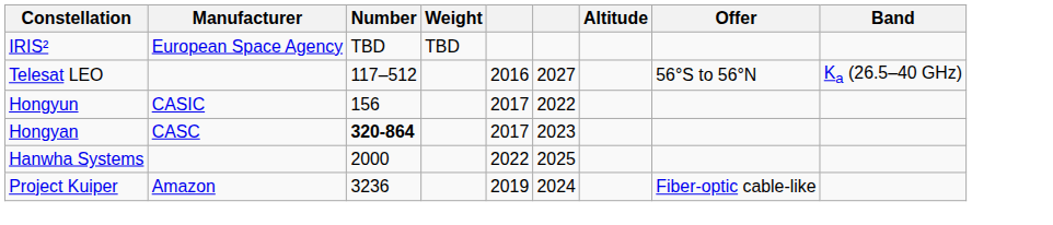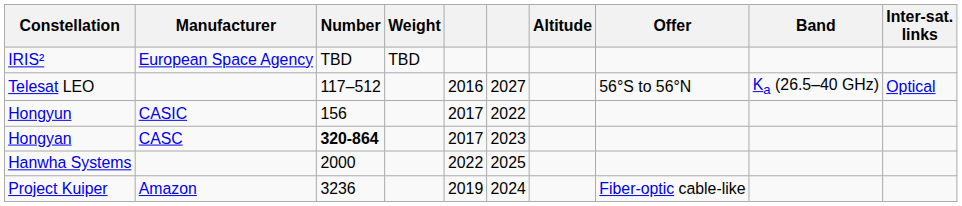 <table class="wikitable sortable">
 <tr>
 <th>Constellation</th>
 <th>Manufacturer</th>
 <th>Number</th>
 <th>Weight</th>
 <th></th>
 <th></th>
 <th>Altitude</th>
 <th>Offer</th>
 <th>Band</th>
+<th>Inter-sat.<br>links</th>
 </tr>
 <tr>
 <td><a href='#'>IRIS²</a></td>
 <td><a href='#'>European Space Agency</a></td>
 <td>TBD</td>
 <td>TBD</td>
+<td></td>
 <td></td>
 <td></td>
 <td></td>
 <td></td>
 <td></td>
 </tr>
 <tr>
 <td><a href='#'>Telesat</a> LEO</td>
 <td></td>
 <td>117–512</td>
 <td></td>
 <td>2016</td>
 <td>2027</td>
 <td></td>
 <td>56°S to 56°N</td>
 <td><a href='#'>K<sub>a</sub></a> (26.5–40 GHz)</td>
+<td><a href='#'>Optical</a></td>
 </tr>
 <tr>
 <td><a href='#'>Hongyun</a></td>
 <td><a href='#'>CASIC</a></td>
 <td>156</td>
 <td></td>
 <td>2017</td>
 <td>2022</td>
+<td></td>
 <td></td>
 <td></td>
 <td></td>
 </tr>
 <tr>
 <td><a href='#'>Hongyan</a></td>
 <td><a href='#'>CASC</a></td>
 <td><strong>320-864</strong></td>
 <td></td>
 <td>2017</td>
 <td>2023</td>
 <td></td>
 <td></td>
 <td></td>
+<td></td>
 </tr>
 <tr>
 <td><a href='#'>Hanwha Systems</a></td>
 <td></td>
 <td>2000</td>
 <td></td>
 <td>2022</td>
 <td>2025</td>
+<td></td>
 <td></td>
 <td></td>
 <td></td>
 </tr>
 <tr>
 <td><a href='#'>Project Kuiper</a></td>
 <td><a href='#'>Amazon</a></td>
 <td>3236</td>
 <td></td>
 <td>2019</td>
 <td>2024</td>
 <td></td>
 <td><a href='#'>Fiber-optic</a> cable-like</td>
 <td></td>
+<td></td>
 </tr>
 </table>
